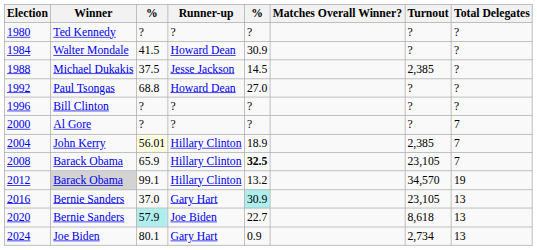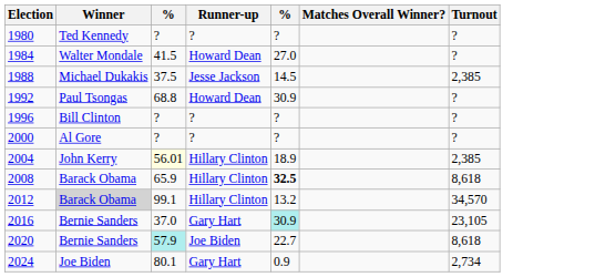 <table class="wikitable sortable">
 <tr>
 <th>Election</th>
 <th>Winner</th>
 <th>%</th>
 <th>Runner-up</th>
 <th>%</th>
 <th>Matches Overall Winner?</th>
 <th>Turnout</th>
-<th>Total Delegates</th>
 </tr>
 <tr>
 <td><a href='#'>1980</a></td>
 <td><a href='#'>Ted Kennedy</a></td>
 <td>?</td>
 <td>?</td>
 <td>?</td>
 <td></td>
 <td>?</td>
-<td>?</td>
 </tr>
 <tr>
 <td><a href='#'>1984</a></td>
 <td><a href='#'>Walter Mondale</a></td>
 <td>41.5</td>
 <td><a href='#'>Howard Dean</a></td>
-<td>30.9</td>
+<td>27.0</td>
 <td></td>
-<td>?</td>
 <td>?</td>
 </tr>
 <tr>
 <td><a href='#'>1988</a></td>
 <td><a href='#'>Michael Dukakis</a></td>
 <td>37.5</td>
 <td><a href='#'>Jesse Jackson</a></td>
 <td>14.5</td>
 <td></td>
 <td>2,385</td>
-<td>?</td>
 </tr>
 <tr>
 <td><a href='#'>1992</a></td>
 <td><a href='#'>Paul Tsongas</a></td>
 <td>68.8</td>
 <td><a href='#'>Howard Dean</a></td>
-<td>27.0</td>
+<td>30.9</td>
 <td></td>
-<td>?</td>
 <td>?</td>
 </tr>
 <tr>
 <td><a href='#'>1996</a></td>
 <td><a href='#'>Bill Clinton</a></td>
 <td>?</td>
 <td>?</td>
 <td>?</td>
 <td></td>
 <td>?</td>
-<td>?</td>
 </tr>
 <tr>
 <td><a href='#'>2000</a></td>
 <td><a href='#'>Al Gore</a></td>
 <td>?</td>
 <td>?</td>
 <td>?</td>
 <td></td>
 <td>?</td>
-<td>7</td>
 </tr>
 <tr>
 <td><a href='#'>2004</a></td>
 <td><a href='#'>John Kerry</a></td>
 <td style="background: lightyellow;">56.01</td>
 <td><a href='#'>Hillary Clinton</a></td>
 <td>18.9</td>
 <td></td>
 <td>2,385</td>
-<td>7</td>
 </tr>
 <tr>
 <td><a href='#'>2008</a></td>
 <td><a href='#'>Barack Obama</a></td>
 <td>65.9</td>
 <td><a href='#'>Hillary Clinton</a></td>
 <td><strong>32.5</strong></td>
 <td></td>
-<td>23,105</td>
-<td>7</td>
+<td>8,618</td>
 </tr>
 <tr>
 <td><a href='#'>2012</a></td>
 <td style="background: lightgrey;"><a href='#'>Barack Obama</a></td>
 <td>99.1</td>
 <td><a href='#'>Hillary Clinton</a></td>
 <td>13.2</td>
 <td></td>
 <td>34,570</td>
-<td>19</td>
 </tr>
 <tr>
 <td><a href='#'>2016</a></td>
 <td><a href='#'>Bernie Sanders</a></td>
 <td>37.0</td>
 <td><a href='#'>Gary Hart</a></td>
 <td style="background: paleturquoise;">30.9</td>
 <td></td>
 <td>23,105</td>
-<td>13</td>
 </tr>
 <tr>
 <td><a href='#'>2020</a></td>
 <td><a href='#'>Bernie Sanders</a></td>
 <td style="background: paleturquoise;">57.9</td>
 <td><a href='#'>Joe Biden</a></td>
 <td>22.7</td>
 <td></td>
 <td>8,618</td>
-<td>13</td>
 </tr>
 <tr>
 <td><a href='#'>2024</a></td>
 <td><a href='#'>Joe Biden</a></td>
 <td>80.1</td>
 <td><a href='#'>Gary Hart</a></td>
 <td>0.9</td>
 <td></td>
 <td>2,734</td>
-<td>13</td>
 </tr>
 </table>
